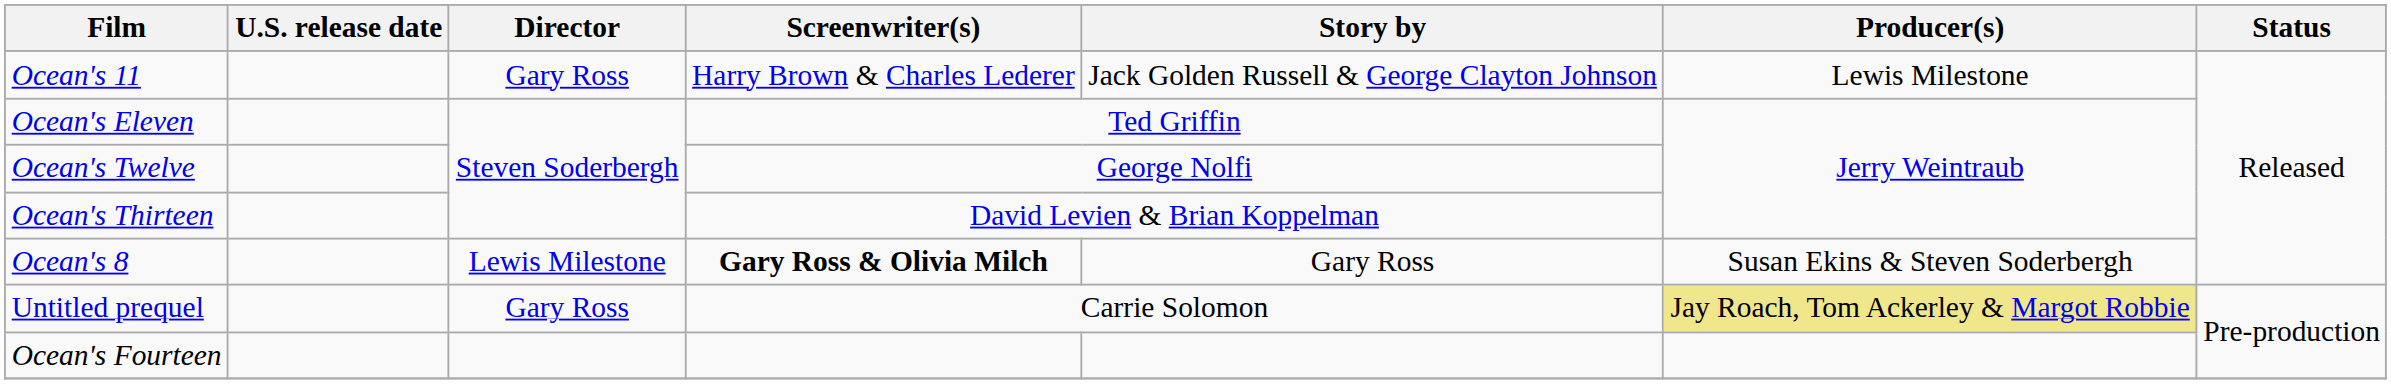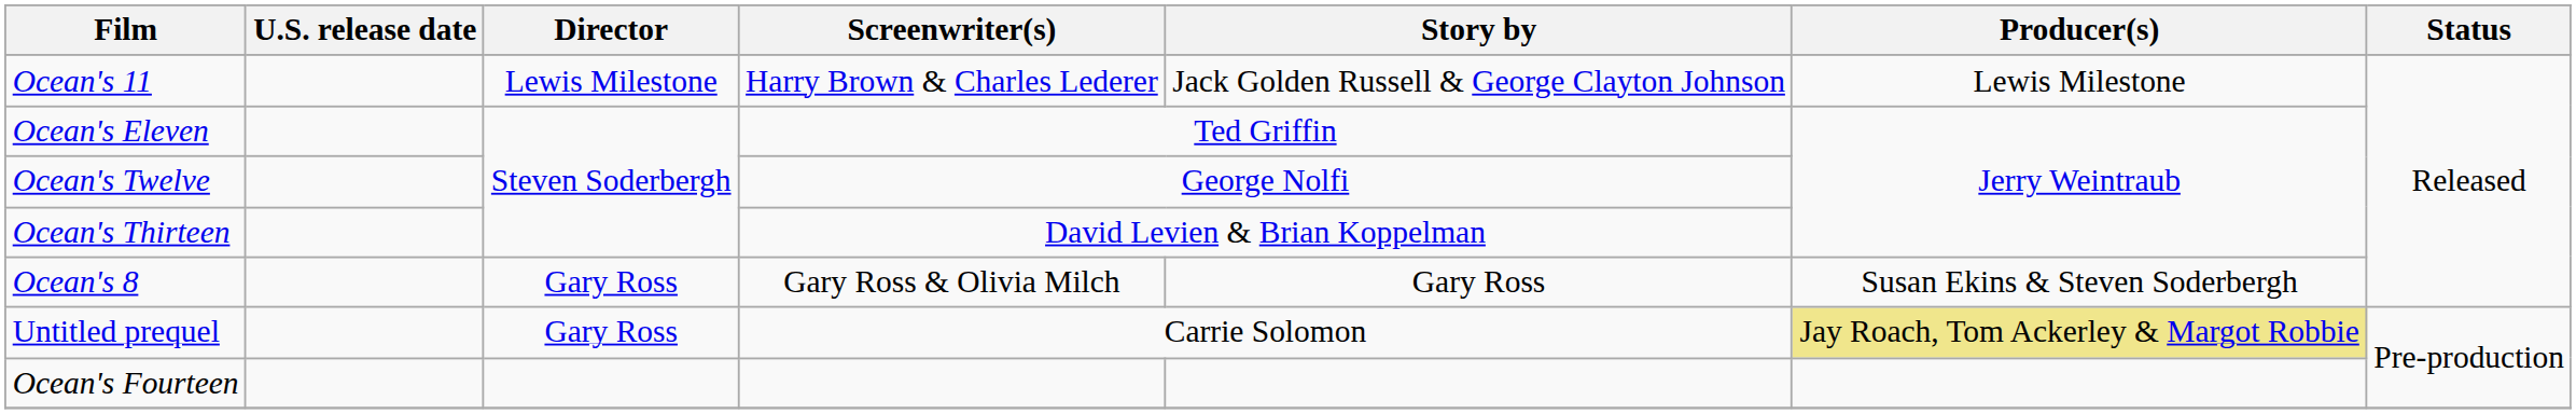 <table class="wikitable plainrowheaders" style="text-align:center">
 <tr>
 <th>Film</th>
 <th>U.S. release date</th>
 <th>Director</th>
 <th>Screenwriter(s)</th>
 <th>Story by</th>
 <th>Producer(s)</th>
 <th>Status</th>
 </tr>
 <tr>
 <td style="text-align:left"><em><a href='#'>Ocean's 11</a></em></td>
 <td style="text-align:left"></td>
-<td><a href='#'>Gary Ross</a></td>
+<td><a href='#'>Lewis Milestone</a></td>
 <td><a href='#'>Harry Brown</a> & <a href='#'>Charles Lederer</a></td>
 <td>Jack Golden Russell & <a href='#'>George Clayton Johnson</a></td>
 <td>Lewis Milestone</td>
 <td rowspan="5">Released</td>
 </tr>
 <tr>
 <td style="text-align:left"><em><a href='#'>Ocean's Eleven</a></em></td>
 <td style="text-align:left"></td>
 <td rowspan="3"><a href='#'>Steven Soderbergh</a></td>
 <td colspan="2"><a href='#'>Ted Griffin</a></td>
 <td rowspan="3"><a href='#'>Jerry Weintraub</a></td>
 </tr>
 <tr>
 <td style="text-align:left"><em><a href='#'>Ocean's Twelve</a></em></td>
 <td style="text-align:left"></td>
 <td colspan="2"><a href='#'>George Nolfi</a></td>
 </tr>
 <tr>
 <td style="text-align:left"><em><a href='#'>Ocean's Thirteen</a></em></td>
 <td style="text-align:left"></td>
 <td colspan="2"><a href='#'>David Levien</a> & <a href='#'>Brian Koppelman</a></td>
 </tr>
 <tr>
 <td style="text-align:left"><em><a href='#'>Ocean's 8</a></em></td>
 <td style="text-align:left"></td>
-<td><a href='#'>Lewis Milestone</a></td>
-<td><strong>Gary Ross & Olivia Milch</strong></td>
+<td><a href='#'>Gary Ross</a></td>
+<td>Gary Ross & Olivia Milch</td>
 <td>Gary Ross</td>
 <td>Susan Ekins & Steven Soderbergh</td>
 </tr>
 <tr>
 <td style="text-align:left"><a href='#'>Untitled prequel</a></td>
 <td></td>
 <td><a href='#'>Gary Ross</a></td>
 <td colspan="2">Carrie Solomon</td>
 <td style="background: khaki;">Jay Roach, Tom Ackerley & <a href='#'>Margot Robbie</a></td>
 <td rowspan="2">Pre-production</td>
 </tr>
 <tr>
 <td style="text-align:left"><em>Ocean's Fourteen</em></td>
 <td></td>
 <td></td>
 <td></td>
 <td></td>
 <td></td>
 </tr>
 <tr>
 </tr>
 </table>
